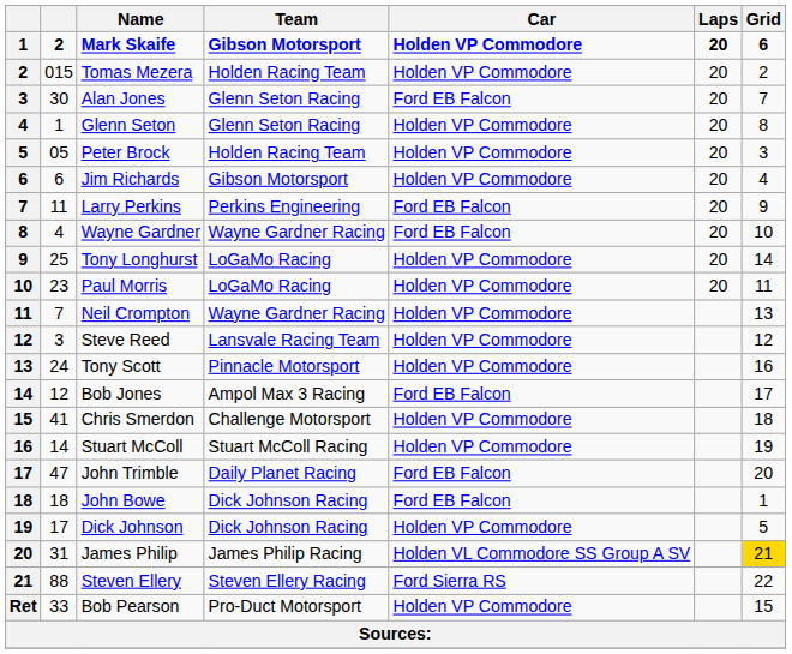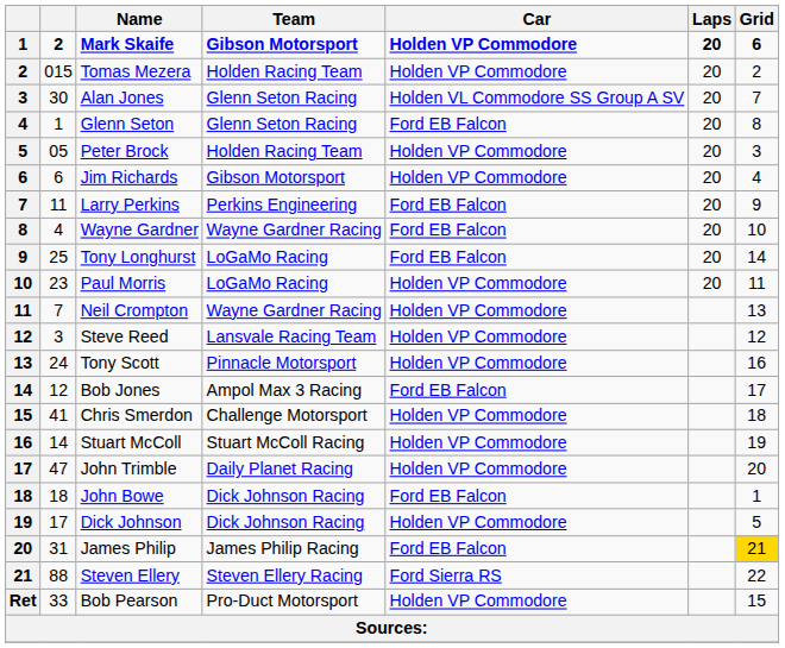 <table class="wikitable" style="font-size: 85%">
 <tr>
 <th></th>
 <th></th>
 <th>Name</th>
 <th>Team</th>
 <th>Car</th>
 <th>Laps</th>
 <th>Grid</th>
 </tr>
 <tr>
 <th>1</th>
 <td align="center"><strong>2</strong></td>
 <td> <strong><a href='#'>Mark Skaife</a></strong></td>
 <td><strong><a href='#'>Gibson Motorsport</a></strong></td>
 <td><strong><a href='#'>Holden VP Commodore</a></strong></td>
 <td align="center"><strong>20</strong></td>
 <td align="center"><strong>6</strong></td>
 </tr>
 <tr>
 <th>2</th>
 <td align="center">015</td>
 <td> <a href='#'>Tomas Mezera</a></td>
 <td><a href='#'>Holden Racing Team</a></td>
 <td><a href='#'>Holden VP Commodore</a></td>
 <td align="center">20</td>
 <td align="center">2</td>
 </tr>
 <tr>
 <th>3</th>
 <td align="center">30</td>
 <td> <a href='#'>Alan Jones</a></td>
 <td><a href='#'>Glenn Seton Racing</a></td>
-<td><a href='#'>Ford EB Falcon</a></td>
+<td><a href='#'>Holden VL Commodore SS Group A SV</a></td>
 <td align="center">20</td>
 <td align="center">7</td>
 </tr>
 <tr>
 <th>4</th>
 <td align="center">1</td>
 <td> <a href='#'>Glenn Seton</a></td>
 <td><a href='#'>Glenn Seton Racing</a></td>
-<td><a href='#'>Holden VP Commodore</a></td>
+<td><a href='#'>Ford EB Falcon</a></td>
 <td align="center">20</td>
 <td align="center">8</td>
 </tr>
 <tr>
 <th>5</th>
 <td align="center">05</td>
 <td> <a href='#'>Peter Brock</a></td>
 <td><a href='#'>Holden Racing Team</a></td>
 <td><a href='#'>Holden VP Commodore</a></td>
 <td align="center">20</td>
 <td align="center">3</td>
 </tr>
 <tr>
 <th>6</th>
 <td align="center">6</td>
 <td> <a href='#'>Jim Richards</a></td>
 <td><a href='#'>Gibson Motorsport</a></td>
 <td><a href='#'>Holden VP Commodore</a></td>
 <td align="center">20</td>
 <td align="center">4</td>
 </tr>
 <tr>
 <th>7</th>
 <td align="center">11</td>
 <td> <a href='#'>Larry Perkins</a></td>
 <td><a href='#'>Perkins Engineering</a></td>
 <td><a href='#'>Ford EB Falcon</a></td>
 <td align="center">20</td>
 <td align="center">9</td>
 </tr>
 <tr>
 <th>8</th>
 <td align="center">4</td>
 <td> <a href='#'>Wayne Gardner</a></td>
 <td><a href='#'>Wayne Gardner Racing</a></td>
 <td><a href='#'>Ford EB Falcon</a></td>
 <td align="center">20</td>
 <td align="center">10</td>
 </tr>
 <tr>
 <th>9</th>
 <td align="center">25</td>
 <td> <a href='#'>Tony Longhurst</a></td>
 <td><a href='#'>LoGaMo Racing</a></td>
-<td><a href='#'>Holden VP Commodore</a></td>
+<td><a href='#'>Ford EB Falcon</a></td>
 <td align="center">20</td>
 <td align="center">14</td>
 </tr>
 <tr>
 <th>10</th>
 <td align="center">23</td>
 <td> <a href='#'>Paul Morris</a></td>
 <td><a href='#'>LoGaMo Racing</a></td>
 <td><a href='#'>Holden VP Commodore</a></td>
 <td align="center">20</td>
 <td align="center">11</td>
 </tr>
 <tr>
 <th>11</th>
 <td align="center">7</td>
 <td> <a href='#'>Neil Crompton</a></td>
 <td><a href='#'>Wayne Gardner Racing</a></td>
 <td><a href='#'>Holden VP Commodore</a></td>
 <td align="center"></td>
 <td align="center">13</td>
 </tr>
 <tr>
 <th>12</th>
 <td align="center">3</td>
 <td> Steve Reed</td>
 <td><a href='#'>Lansvale Racing Team</a></td>
 <td><a href='#'>Holden VP Commodore</a></td>
 <td align="center"></td>
 <td align="center">12</td>
 </tr>
 <tr>
 <th>13</th>
 <td align="center">24</td>
 <td> Tony Scott</td>
 <td><a href='#'>Pinnacle Motorsport</a></td>
 <td><a href='#'>Holden VP Commodore</a></td>
 <td align="center"></td>
 <td align="center">16</td>
 </tr>
 <tr>
 <th>14</th>
 <td align="center">12</td>
 <td> Bob Jones</td>
 <td>Ampol Max 3 Racing</td>
 <td><a href='#'>Ford EB Falcon</a></td>
 <td align="center"></td>
 <td align="center">17</td>
 </tr>
 <tr>
 <th>15</th>
 <td align="center">41</td>
 <td> Chris Smerdon</td>
 <td>Challenge Motorsport</td>
 <td><a href='#'>Holden VP Commodore</a></td>
 <td align="center"></td>
 <td align="center">18</td>
 </tr>
 <tr>
 <th>16</th>
 <td align="center">14</td>
 <td> Stuart McColl</td>
 <td>Stuart McColl Racing</td>
 <td><a href='#'>Holden VP Commodore</a></td>
 <td align="center"></td>
 <td align="center">19</td>
 </tr>
 <tr>
 <th>17</th>
 <td align="center">47</td>
 <td> John Trimble</td>
 <td><a href='#'>Daily Planet Racing</a></td>
-<td><a href='#'>Ford EB Falcon</a></td>
+<td><a href='#'>Holden VP Commodore</a></td>
 <td align="center"></td>
 <td align="center">20</td>
 </tr>
 <tr>
 <th>18</th>
 <td align="center">18</td>
 <td> <a href='#'>John Bowe</a></td>
 <td><a href='#'>Dick Johnson Racing</a></td>
 <td><a href='#'>Ford EB Falcon</a></td>
 <td align="center"></td>
 <td align="center">1</td>
 </tr>
 <tr>
 <th>19</th>
 <td align="center">17</td>
 <td> <a href='#'>Dick Johnson</a></td>
 <td><a href='#'>Dick Johnson Racing</a></td>
 <td><a href='#'>Holden VP Commodore</a></td>
 <td align="center"></td>
 <td align="center">5</td>
 </tr>
 <tr>
 <th>20</th>
 <td align="center">31</td>
 <td> James Philip</td>
 <td>James Philip Racing</td>
-<td><a href='#'>Holden VL Commodore SS Group A SV</a></td>
+<td><a href='#'>Ford EB Falcon</a></td>
 <td align="center"></td>
 <td align="center" style="background: gold;">21</td>
 </tr>
 <tr>
 <th>21</th>
 <td align="center">88</td>
 <td> <a href='#'>Steven Ellery</a></td>
 <td><a href='#'>Steven Ellery Racing</a></td>
 <td><a href='#'>Ford Sierra RS</a></td>
 <td align="center"></td>
 <td align="center">22</td>
 </tr>
 <tr>
 <th>Ret</th>
 <td align="center">33</td>
 <td> Bob Pearson</td>
 <td>Pro-Duct Motorsport</td>
 <td><a href='#'>Holden VP Commodore</a></td>
 <td align="center"></td>
 <td align="center">15</td>
 </tr>
 <tr>
 <th colspan="7">Sources:</th>
 </tr>
 <tr>
 </tr>
 </table>
